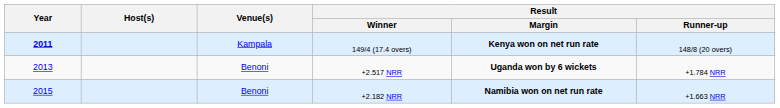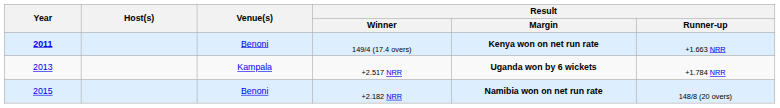 <table class="wikitable" style="font-size:90%; width: 100%; text-align: center;">
 <tr>
 <th rowspan=2 width=10%>Year</th>
 <th rowspan=2 width=15%>Host(s)</th>
 <th rowspan=2 width=15%>Venue(s)</th>
 <th colspan=3>Result</th>
 </tr>
 <tr>
 <th width=18%>Winner</th>
 <th width=24%>Margin</th>
 <th width=18%>Runner-up</th>
 </tr>
 <tr style="background:#ddeeff">
 <td><strong><a href='#'>2011</a></strong></td>
 <td></td>
-<td><a href='#'>Kampala</a></td>
+<td><a href='#'>Benoni</a></td>
 <td><br><small>149/4 (17.4 overs)</small></td>
 <td><strong>Kenya won on net run rate</strong><br></td>
-<td><br><small>148/8 (20 overs)</small></td>
+<td><br><small>+1.663 <a href='#'>NRR</a></small></td>
 </tr>
 <tr>
 <td><a href='#'>2013</a></td>
 <td></td>
-<td><a href='#'>Benoni</a></td>
+<td><a href='#'>Kampala</a></td>
 <td><br><small>+2.517 <a href='#'>NRR</a></small></td>
 <td><strong>Uganda won by 6 wickets</strong><br></td>
 <td><br><small>+1.784 <a href='#'>NRR</a></small></td>
 </tr>
 <tr style="background:#ddeeff">
 <td><a href='#'>2015</a></td>
 <td></td>
 <td><a href='#'>Benoni</a></td>
 <td><br><small>+2.182 <a href='#'>NRR</a></small></td>
 <td><strong>Namibia won on net run rate</strong><br></td>
-<td><br><small>+1.663 <a href='#'>NRR</a></small></td>
+<td><br><small>148/8 (20 overs)</small></td>
 </tr>
 </table>
